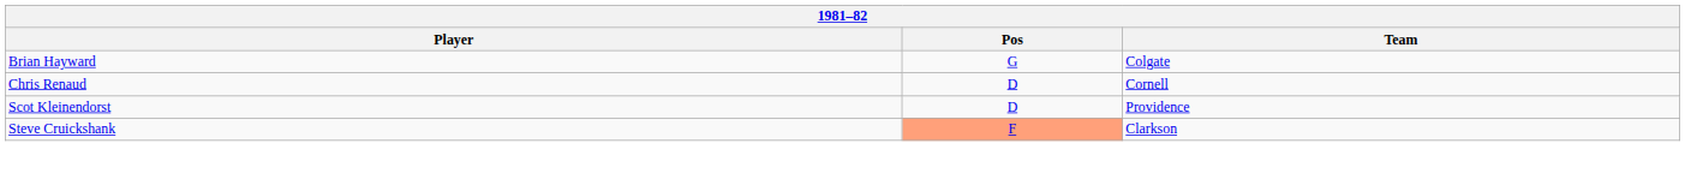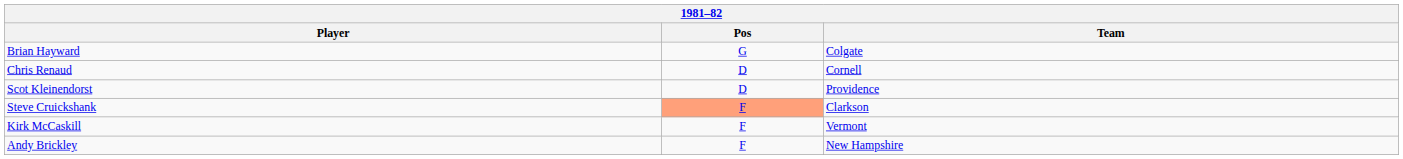 <table class="wikitable" width=95%>
 <tr>
 <th colspan=3><a href='#'>1981–82</a></th>
 </tr>
 <tr>
 <th>Player</th>
 <th>Pos</th>
 <th>Team</th>
 </tr>
 <tr>
 <td><a href='#'>Brian Hayward</a></td>
 <td align=center><a href='#'>G</a></td>
 <td><a href='#'>Colgate</a></td>
 </tr>
 <tr>
 <td><a href='#'>Chris Renaud</a></td>
 <td align=center><a href='#'>D</a></td>
 <td><a href='#'>Cornell</a></td>
 </tr>
 <tr>
 <td><a href='#'>Scot Kleinendorst</a></td>
 <td align=center><a href='#'>D</a></td>
 <td><a href='#'>Providence</a></td>
 </tr>
 <tr>
 <td><a href='#'>Steve Cruickshank</a></td>
 <td align=center style="background: lightsalmon;"><a href='#'>F</a></td>
 <td><a href='#'>Clarkson</a></td>
 </tr>
+<tr>
+<td><a href='#'>Kirk McCaskill</a></td>
+<td align=center><a href='#'>F</a></td>
+<td><a href='#'>Vermont</a></td>
+</tr>
+<tr>
+<td><a href='#'>Andy Brickley</a></td>
+<td align=center><a href='#'>F</a></td>
+<td><a href='#'>New Hampshire</a></td>
+</tr>
 </table>
